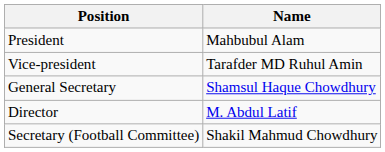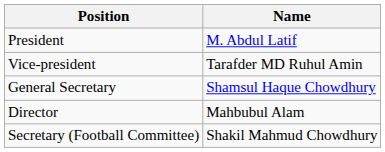 <table class="wikitable">
 <tr>
 <th>Position</th>
 <th>Name</th>
 </tr>
 <tr>
 <td>President</td>
-<td> Mahbubul Alam</td>
+<td> <a href='#'>M. Abdul Latif</a></td>
 </tr>
 <tr>
 <td>Vice-president</td>
 <td> Tarafder MD Ruhul Amin</td>
 </tr>
 <tr>
 <td>General Secretary</td>
 <td> <a href='#'>Shamsul Haque Chowdhury</a></td>
 </tr>
 <tr>
 <td>Director</td>
-<td> <a href='#'>M. Abdul Latif</a></td>
+<td> Mahbubul Alam</td>
 </tr>
 <tr>
 <td>Secretary (Football Committee)</td>
 <td> Shakil Mahmud Chowdhury</td>
 </tr>
 </table>
